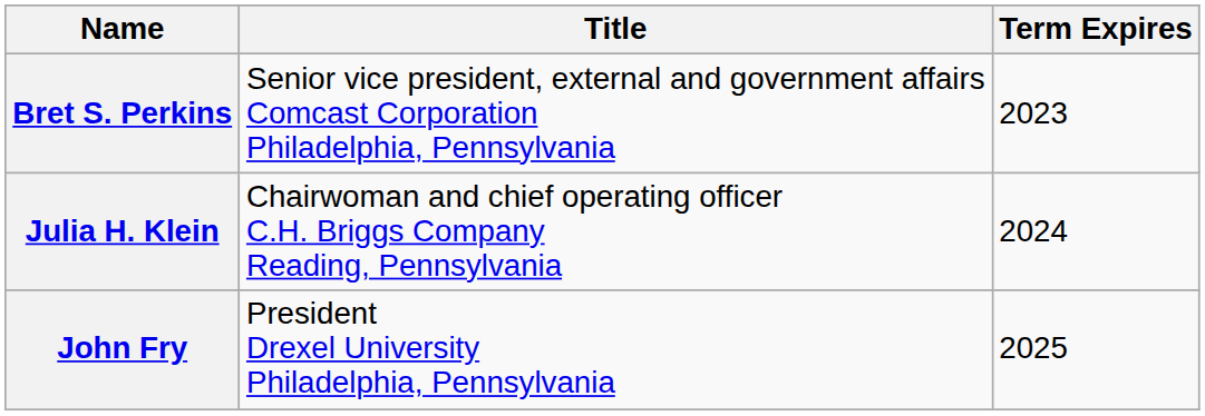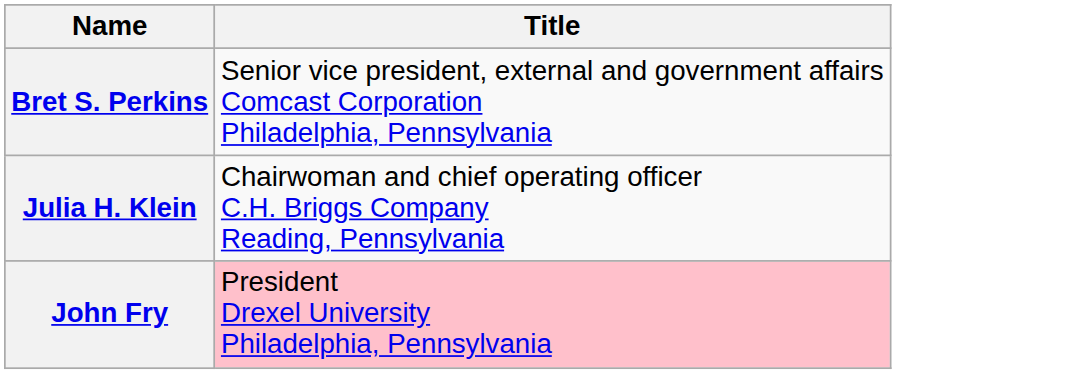 <table class="wikitable">
 <tr>
 <th>Name</th>
 <th>Title</th>
-<th>Term Expires</th>
 </tr>
 <tr>
 <th><a href='#'>Bret S. Perkins</a></th>
 <td>Senior vice president, external and government affairs<br><a href='#'>Comcast Corporation</a><br><a href='#'>Philadelphia, Pennsylvania</a></td>
-<td>2023</td>
 </tr>
 <tr>
 <th><a href='#'>Julia H. Klein</a></th>
 <td>Chairwoman and chief operating officer<br><a href='#'>C.H. Briggs Company</a><br><a href='#'>Reading, Pennsylvania</a></td>
-<td>2024</td>
 </tr>
 <tr>
 <th><a href='#'>John Fry</a></th>
-<td>President<br><a href='#'>Drexel University</a><br><a href='#'>Philadelphia, Pennsylvania</a></td>
-<td>2025</td>
+<td style="background: pink;">President<br><a href='#'>Drexel University</a><br><a href='#'>Philadelphia, Pennsylvania</a></td>
 </tr>
 </table>
